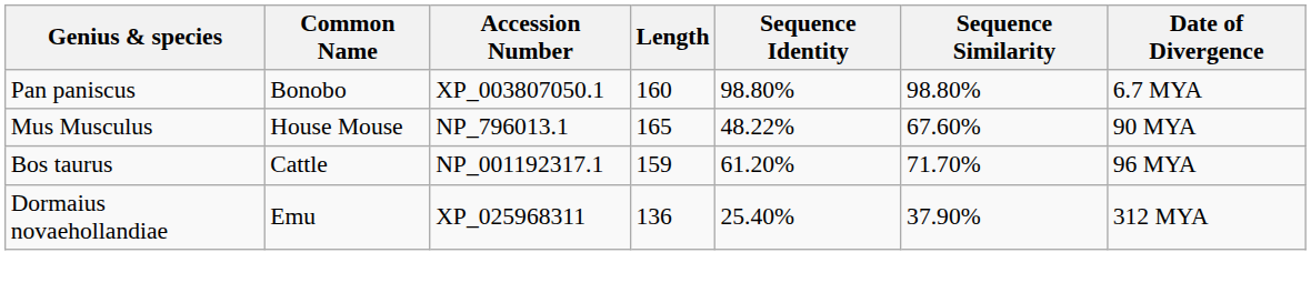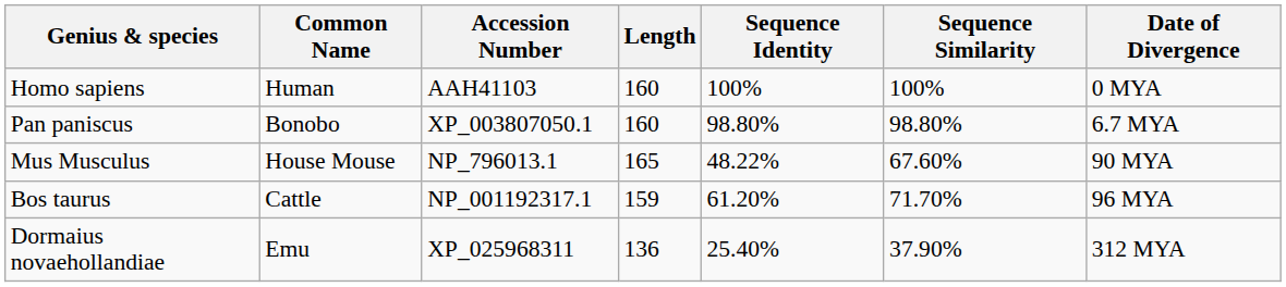 <table class="wikitable">
 <tr>
 <th>Genius & species</th>
 <th>Common Name</th>
 <th>Accession Number</th>
 <th>Length</th>
 <th>Sequence Identity</th>
 <th>Sequence Similarity</th>
 <th>Date of Divergence</th>
+</tr>
+<tr>
+<td>Homo sapiens</td>
+<td>Human</td>
+<td>AAH41103</td>
+<td>160</td>
+<td>100%</td>
+<td>100%</td>
+<td>0 MYA</td>
 </tr>
 <tr>
 <td>Pan paniscus</td>
 <td>Bonobo</td>
 <td>XP_003807050.1</td>
 <td>160</td>
 <td>98.80%</td>
 <td>98.80%</td>
 <td>6.7 MYA</td>
 </tr>
 <tr>
 <td>Mus Musculus</td>
 <td>House Mouse</td>
 <td>NP_796013.1</td>
 <td>165</td>
 <td>48.22%</td>
 <td>67.60%</td>
 <td>90 MYA</td>
 </tr>
 <tr>
 <td>Bos taurus</td>
 <td>Cattle</td>
 <td>NP_001192317.1</td>
 <td>159</td>
 <td>61.20%</td>
 <td>71.70%</td>
 <td>96 MYA</td>
 </tr>
 <tr>
 <td>Dormaius novaehollandiae</td>
 <td>Emu</td>
 <td>XP_025968311</td>
 <td>136</td>
 <td>25.40%</td>
 <td>37.90%</td>
 <td>312 MYA</td>
 </tr>
 </table>
